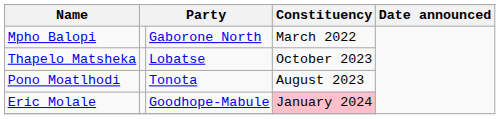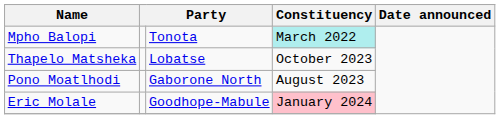 <table class="wikitable">
 <tr>
 <th>Name</th>
 <th colspan=2>Party</th>
 <th>Constituency</th>
 <th>Date announced</th>
 </tr>
 <tr>
 <td><a href='#'>Mpho Balopi</a></td>
 <td></td>
-<td><a href='#'>Gaborone North</a></td>
-<td>March 2022</td>
+<td><a href='#'>Tonota</a></td>
+<td style="background: paleturquoise;">March 2022</td>
 </tr>
 <tr>
 <td><a href='#'>Thapelo Matsheka</a></td>
 <td></td>
 <td><a href='#'>Lobatse</a></td>
 <td>October 2023</td>
 </tr>
 <tr>
 <td><a href='#'>Pono Moatlhodi</a></td>
 <td></td>
-<td><a href='#'>Tonota</a></td>
+<td><a href='#'>Gaborone North</a></td>
 <td>August 2023</td>
 </tr>
 <tr>
 <td><a href='#'>Eric Molale</a></td>
 <td></td>
 <td><a href='#'>Goodhope-Mabule</a></td>
 <td style="background: pink;">January 2024</td>
 </tr>
 <tr>
 </tr>
 </table>
